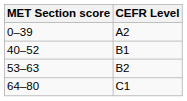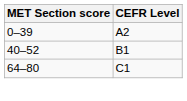 <table class="wikitable">
 <tr>
 <th>MET Section score</th>
 <th>CEFR Level</th>
 </tr>
 <tr>
 <td>0–39</td>
 <td>A2</td>
 </tr>
 <tr>
 <td>40–52</td>
 <td>B1</td>
 </tr>
 <tr>
-<td>53–63</td>
-<td>B2</td>
-</tr>
-<tr>
 <td>64–80</td>
 <td>C1</td>
 </tr>
 </table>
